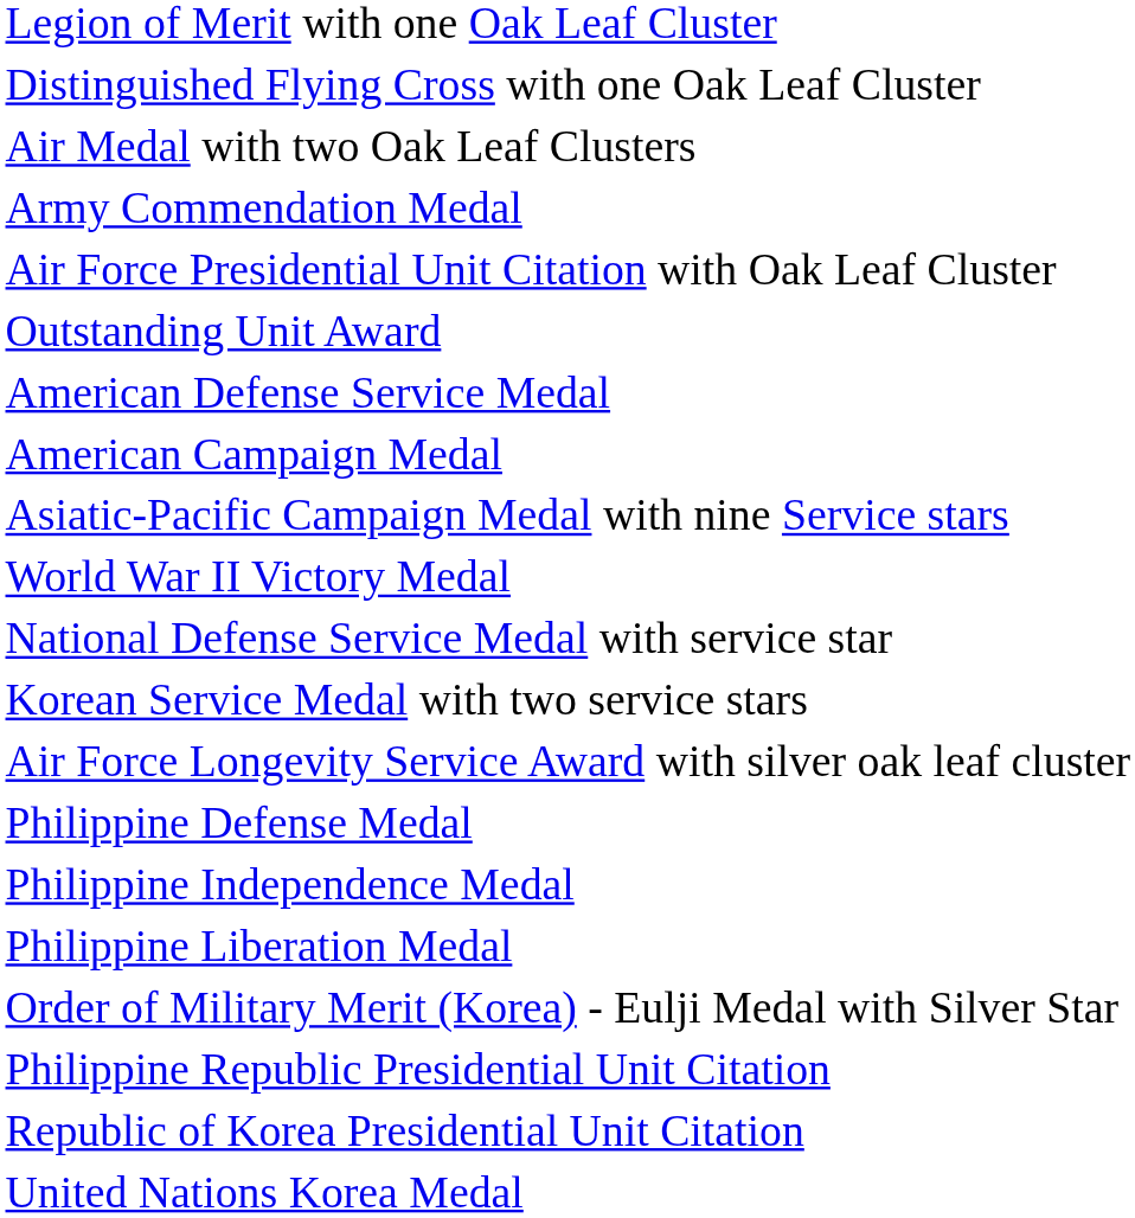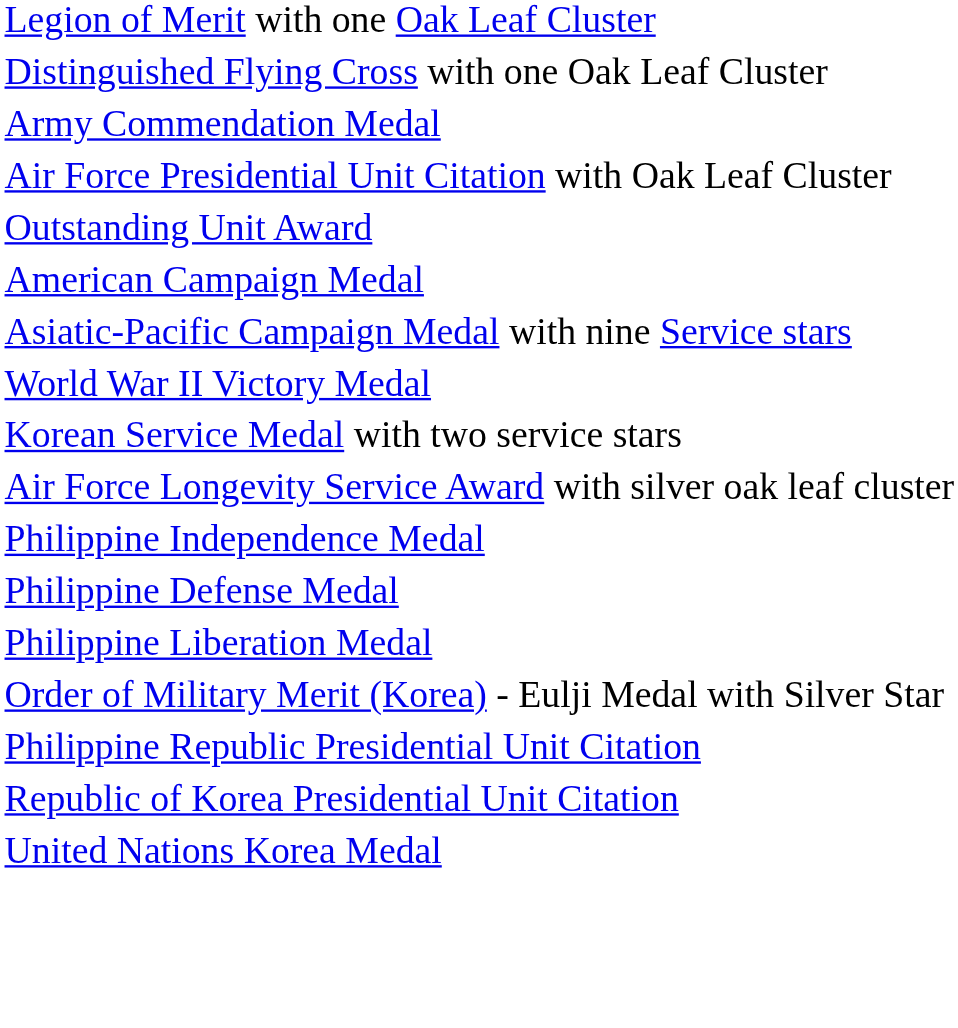 <table>
 <tr>
 <td></td>
 <td><a href='#'>Legion of Merit</a> with one <a href='#'>Oak Leaf Cluster</a></td>
 </tr>
 <tr>
 <td></td>
 <td><a href='#'>Distinguished Flying Cross</a> with one Oak Leaf Cluster</td>
-</tr>
-<tr>
-<td></td>
-<td><a href='#'>Air Medal</a> with two Oak Leaf Clusters</td>
 </tr>
 <tr>
 <td></td>
 <td><a href='#'>Army Commendation Medal</a></td>
 </tr>
 <tr>
 <td></td>
 <td><a href='#'>Air Force Presidential Unit Citation</a> with Oak Leaf Cluster</td>
 </tr>
 <tr>
 <td></td>
 <td><a href='#'>Outstanding Unit Award</a></td>
 </tr>
 <tr>
 <td></td>
-<td><a href='#'>American Defense Service Medal</a></td>
-</tr>
-<tr>
-<td></td>
 <td><a href='#'>American Campaign Medal</a></td>
 </tr>
 <tr>
 <td></td>
 <td><a href='#'>Asiatic-Pacific Campaign Medal</a> with nine <a href='#'>Service stars</a></td>
 </tr>
 <tr>
 <td></td>
 <td><a href='#'>World War II Victory Medal</a></td>
 </tr>
 <tr>
 <td></td>
-<td><a href='#'>National Defense Service Medal</a> with service star</td>
-</tr>
-<tr>
-<td></td>
 <td><a href='#'>Korean Service Medal</a> with two service stars</td>
 </tr>
 <tr>
 <td></td>
 <td><a href='#'>Air Force Longevity Service Award</a> with silver oak leaf cluster</td>
 </tr>
 <tr>
 <td></td>
-<td><a href='#'>Philippine Defense Medal</a></td>
+<td><a href='#'>Philippine Independence Medal</a></td>
 </tr>
 <tr>
 <td></td>
-<td><a href='#'>Philippine Independence Medal</a></td>
+<td><a href='#'>Philippine Defense Medal</a></td>
 </tr>
 <tr>
 <td></td>
 <td><a href='#'>Philippine Liberation Medal</a></td>
 </tr>
 <tr>
 <td></td>
 <td><a href='#'>Order of Military Merit (Korea)</a> - Eulji Medal with Silver Star</td>
 </tr>
 <tr>
 <td></td>
 <td><a href='#'>Philippine Republic Presidential Unit Citation</a></td>
 </tr>
 <tr>
 <td></td>
 <td><a href='#'>Republic of Korea Presidential Unit Citation</a></td>
 </tr>
 <tr>
 <td></td>
 <td><a href='#'>United Nations Korea Medal</a></td>
 </tr>
 </table>
